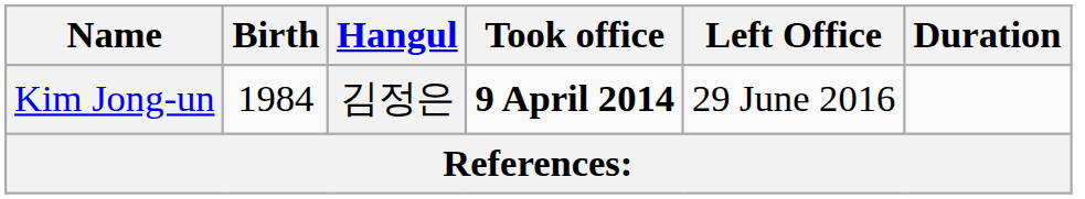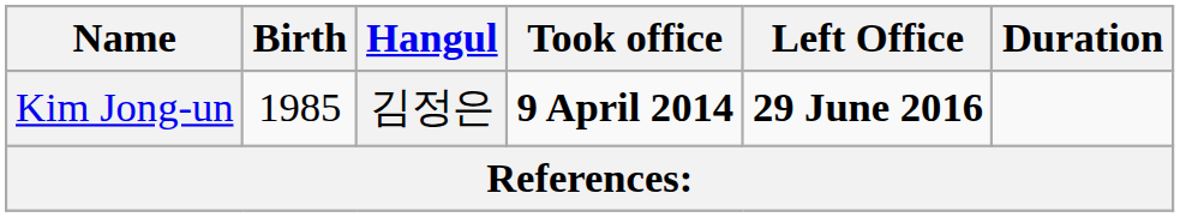 <table class="wikitable sortable">
 <tr>
 <th>Name</th>
 <th>Birth</th>
 <th class="unsortable"><a href='#'>Hangul</a></th>
 <th>Took office</th>
 <th>Left Office</th>
 <th>Duration</th>
 </tr>
 <tr>
 <th align="center" scope="row" style="font-weight:normal;"><a href='#'>Kim Jong-un</a></th>
-<td align="center">1984</td>
+<td align="center">1985</td>
 <th align="center" scope="row" style="font-weight:normal;">김정은</th>
 <td align="center"><strong>9 April 2014</strong></td>
-<td align="center">29 June 2016</td>
+<td align="center"><strong>29 June 2016</strong></td>
 <td align="center"></td>
 </tr>
 <tr>
 <th colspan="7" unsortable><strong>References:</strong><br></th>
 </tr>
 </table>
